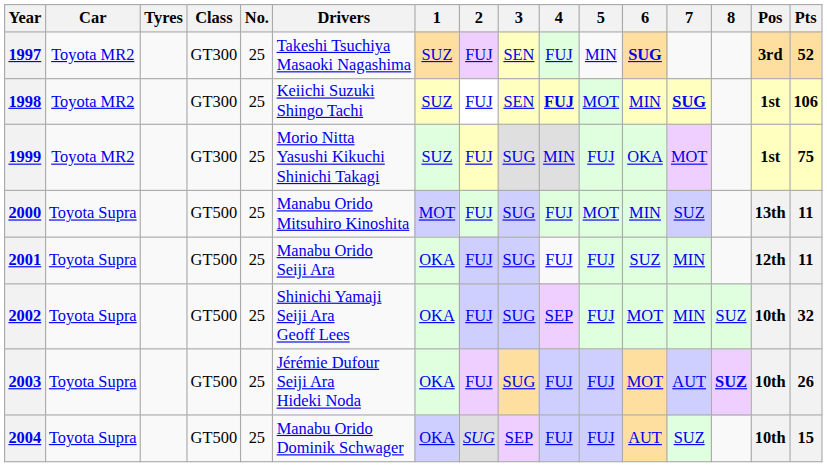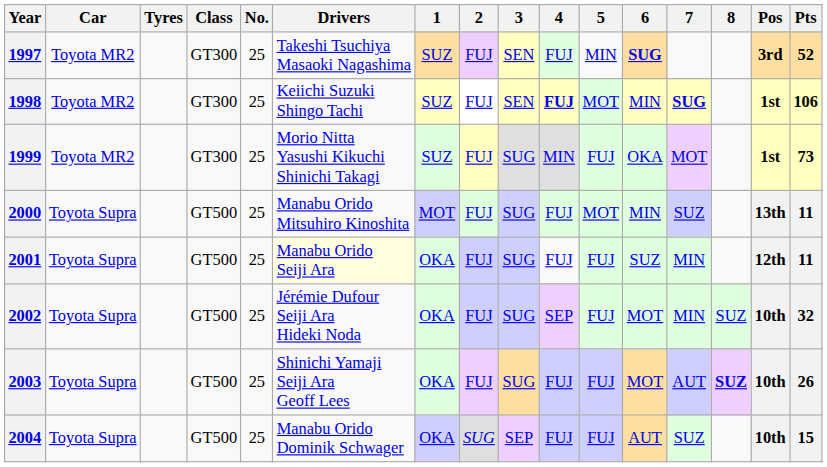 <table class="wikitable" style="text-align:center; font-size:90%">
 <tr>
 <th>Year</th>
 <th>Car</th>
 <th>Tyres</th>
 <th>Class</th>
 <th>No.</th>
 <th>Drivers</th>
 <th>1</th>
 <th>2</th>
 <th>3</th>
 <th>4</th>
 <th>5</th>
 <th>6</th>
 <th>7</th>
 <th>8</th>
 <th>Pos</th>
 <th>Pts</th>
 </tr>
 <tr>
 <th><a href='#'>1997</a></th>
 <td><a href='#'>Toyota MR2</a></td>
 <td></td>
 <td>GT300</td>
 <td>25</td>
 <td align="left"> <a href='#'>Takeshi Tsuchiya</a><br> <a href='#'>Masaoki Nagashima</a></td>
 <td style="background:#FFDF9F;"><a href='#'>SUZ</a><br></td>
 <td style="background:#EFCFFF;"><a href='#'>FUJ</a><br></td>
 <td style="background:#FFFFBF;"><a href='#'>SEN</a><br></td>
 <td style="background:#DFFFDF;"><a href='#'>FUJ</a><br></td>
 <td><a href='#'>MIN</a></td>
 <td style="background:#FFDF9F;"><a href='#'><strong>SUG</strong></a><br></td>
 <td></td>
 <td></td>
 <th style="background:#FFDF9F;">3rd</th>
 <th style="background:#FFDF9F;">52</th>
 </tr>
 <tr>
 <th><a href='#'>1998</a></th>
 <td><a href='#'>Toyota MR2</a></td>
 <td></td>
 <td>GT300</td>
 <td>25</td>
 <td align="left"> <a href='#'>Keiichi Suzuki</a><br> <a href='#'>Shingo Tachi</a></td>
 <td style="background:#FFFFBF;"><a href='#'>SUZ</a><br></td>
 <td style="background:#FFFFFF;"><a href='#'>FUJ</a><br></td>
 <td style="background:#FFFFBF;"><a href='#'>SEN</a><br></td>
 <td style="background:#FFFFBF;"><a href='#'><strong>FUJ</strong></a><br></td>
 <td style="background:#DFFFDF;"><a href='#'>MOT</a><br></td>
 <td style="background:#FFFFBF;"><a href='#'>MIN</a><br></td>
 <td style="background:#FFFFBF;"><a href='#'><strong>SUG</strong></a><br></td>
 <td></td>
 <th style="background:#FFFFBF;">1st</th>
 <th style="background:#FFFFBF;">106</th>
 </tr>
 <tr>
 <th><a href='#'>1999</a></th>
 <td><a href='#'>Toyota MR2</a></td>
 <td></td>
 <td>GT300</td>
 <td>25</td>
 <td align="left"> <a href='#'>Morio Nitta</a><br> <a href='#'>Yasushi Kikuchi</a><br> <a href='#'>Shinichi Takagi</a></td>
 <td style="background:#DFFFDF;"><a href='#'>SUZ</a><br></td>
 <td style="background:#FFFFBF;"><a href='#'>FUJ</a><br></td>
 <td style="background:#DFDFDF;"><a href='#'>SUG</a><br></td>
 <td style="background:#DFDFDF;"><a href='#'>MIN</a><br></td>
 <td style="background:#DFFFDF;"><a href='#'>FUJ</a><br></td>
 <td style="background:#DFFFDF;"><a href='#'>OKA</a><br></td>
 <td style="background:#EFCFFF;"><a href='#'>MOT</a><br></td>
 <td></td>
 <th style="background:#FFFFBF;">1st</th>
-<th style="background:#FFFFBF;">75</th>
+<th style="background:#FFFFBF;">73</th>
 </tr>
 <tr>
 <th><a href='#'>2000</a></th>
 <td><a href='#'>Toyota Supra</a></td>
 <td></td>
 <td>GT500</td>
 <td>25</td>
 <td align="left"> <a href='#'>Manabu Orido</a><br> <a href='#'>Mitsuhiro Kinoshita</a></td>
 <td style="background:#CFCFFF;"><a href='#'>MOT</a><br></td>
 <td style="background:#DFFFDF;"><a href='#'>FUJ</a><br></td>
 <td style="background:#CFCFFF;"><a href='#'>SUG</a><br></td>
 <td style="background:#DFFFDF;"><a href='#'>FUJ</a><br></td>
 <td style="background:#DFFFDF;"><a href='#'>MOT</a><br></td>
 <td style="background:#DFFFDF;"><a href='#'>MIN</a><br></td>
 <td style="background:#CFCFFF;"><a href='#'>SUZ</a><br></td>
 <td></td>
 <th>13th</th>
 <th>11</th>
 </tr>
 <tr>
 <th><a href='#'>2001</a></th>
 <td><a href='#'>Toyota Supra</a></td>
 <td></td>
 <td>GT500</td>
 <td>25</td>
-<td align="left"> <a href='#'>Manabu Orido</a><br> <a href='#'>Seiji Ara</a></td>
+<td align="left" style="background: lightyellow;"> <a href='#'>Manabu Orido</a><br> <a href='#'>Seiji Ara</a></td>
 <td style="background:#DFFFDF;"><a href='#'>OKA</a><br></td>
 <td style="background:#CFCFFF;"><a href='#'>FUJ</a><br></td>
 <td style="background:#CFCFFF;"><a href='#'>SUG</a><br></td>
 <td><a href='#'>FUJ</a><br></td>
 <td style="background:#DFFFDF;"><a href='#'>FUJ</a><br></td>
 <td style="background:#DFFFDF;"><a href='#'>SUZ</a><br></td>
 <td style="background:#DFFFDF;"><a href='#'>MIN</a><br></td>
 <td></td>
 <th>12th</th>
 <th>11</th>
 </tr>
 <tr>
 <th><a href='#'>2002</a></th>
 <td><a href='#'>Toyota Supra</a></td>
 <td></td>
 <td>GT500</td>
 <td>25</td>
-<td align="left"> <a href='#'>Shinichi Yamaji</a><br> <a href='#'>Seiji Ara</a><br> <a href='#'>Geoff Lees</a></td>
+<td align="left"> <a href='#'>Jérémie Dufour</a><br> <a href='#'>Seiji Ara</a><br> <a href='#'>Hideki Noda</a></td>
 <td style="background:#DFFFDF;"><a href='#'>OKA</a><br></td>
 <td style="background:#CFCFFF;"><a href='#'>FUJ</a><br></td>
 <td style="background:#CFCFFF;"><a href='#'>SUG</a><br></td>
 <td style="background:#EFCFFF;"><a href='#'>SEP</a><br></td>
 <td style="background:#DFFFDF;"><a href='#'>FUJ</a><br></td>
 <td style="background:#DFFFDF;"><a href='#'>MOT</a><br></td>
 <td style="background:#DFFFDF;"><a href='#'>MIN</a><br></td>
 <td style="background:#DFFFDF;"><a href='#'>SUZ</a><br></td>
 <th>10th</th>
 <th>32</th>
 </tr>
 <tr>
 <th><a href='#'>2003</a></th>
 <td><a href='#'>Toyota Supra</a></td>
 <td></td>
 <td>GT500</td>
 <td>25</td>
-<td align="left"> <a href='#'>Jérémie Dufour</a><br> <a href='#'>Seiji Ara</a><br> <a href='#'>Hideki Noda</a></td>
+<td align="left"> <a href='#'>Shinichi Yamaji</a><br> <a href='#'>Seiji Ara</a><br> <a href='#'>Geoff Lees</a></td>
 <td style="background:#DFFFDF;"><a href='#'>OKA</a><br></td>
 <td style="background:#EFCFFF;"><a href='#'>FUJ</a><br></td>
 <td style="background:#FFDF9F;"><a href='#'>SUG</a><br></td>
 <td style="background:#CFCFFF;"><a href='#'>FUJ</a><br></td>
 <td style="background:#CFCFFF;"><a href='#'>FUJ</a><br></td>
 <td style="background:#FFDF9F;"><a href='#'>MOT</a><br></td>
 <td style="background:#CFCFFF;"><a href='#'>AUT</a><br></td>
 <td style="background:#EFCFFF;"><a href='#'><strong>SUZ</strong></a><br></td>
 <th>10th</th>
 <th>26</th>
 </tr>
 <tr>
 <th><a href='#'>2004</a></th>
 <td><a href='#'>Toyota Supra</a></td>
 <td></td>
 <td>GT500</td>
 <td>25</td>
 <td align="left"> <a href='#'>Manabu Orido</a><br> <a href='#'>Dominik Schwager</a></td>
 <td style="background:#CFCFFF;"><a href='#'>OKA</a><br></td>
 <td style="background:#DFDFDF;"><a href='#'><em>SUG</em></a><br></td>
 <td style="background:#EFCFFF;"><a href='#'>SEP</a><br></td>
 <td style="background:#CFCFFF;"><a href='#'>FUJ</a><br></td>
 <td style="background:#CFCFFF;"><a href='#'>FUJ</a><br></td>
 <td style="background:#FFDF9F;"><a href='#'>AUT</a><br></td>
 <td style="background:#DFFFDF;"><a href='#'>SUZ</a><br></td>
 <td></td>
 <th>10th</th>
 <th>15</th>
 </tr>
 </table>
